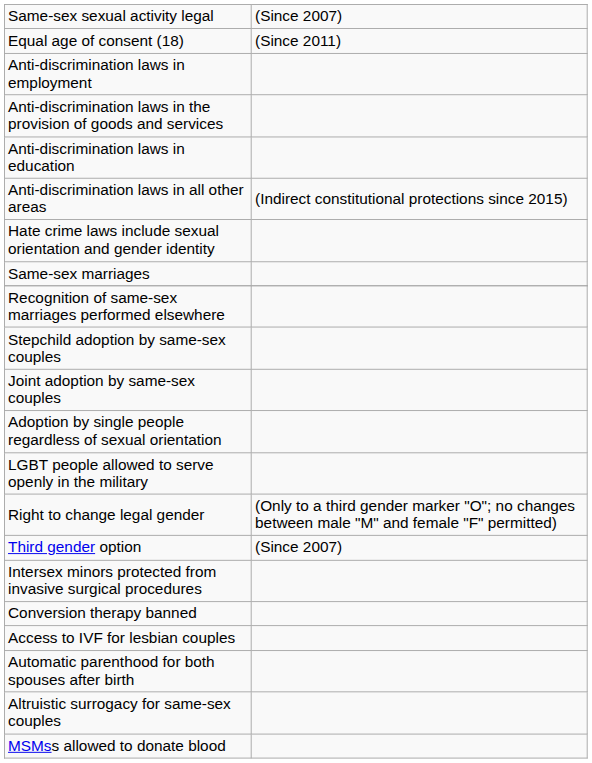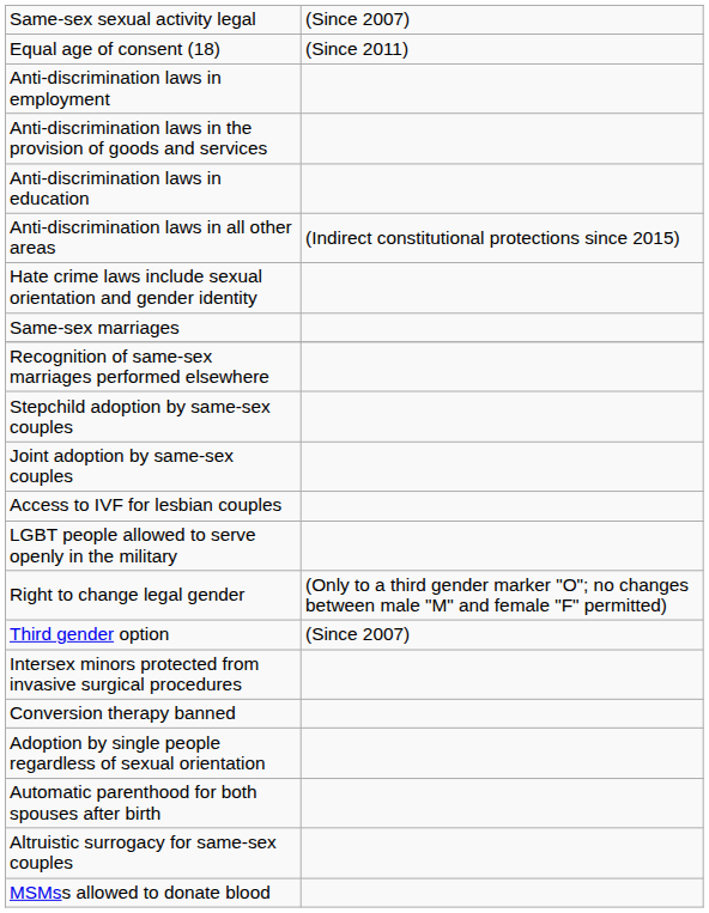 <table class="wikitable">
 <tr>
 <td>Same-sex sexual activity legal</td>
 <td> (Since 2007)</td>
 </tr>
 <tr>
 <td>Equal age of consent (18)</td>
 <td> (Since 2011)</td>
 </tr>
 <tr>
 <td>Anti-discrimination laws in employment</td>
 <td></td>
 </tr>
 <tr>
 <td>Anti-discrimination laws in the provision of goods and services</td>
 <td></td>
 </tr>
 <tr>
 <td>Anti-discrimination laws in education</td>
 <td></td>
 </tr>
 <tr>
 <td>Anti-discrimination laws in all other areas</td>
 <td> (Indirect constitutional protections since 2015)</td>
 </tr>
 <tr>
 <td>Hate crime laws include sexual orientation and gender identity</td>
 <td></td>
 </tr>
 <tr>
 <td>Same-sex marriages</td>
 <td></td>
 </tr>
 <tr>
 </tr>
 <tr>
 </tr>
 <tr>
 <td>Recognition of same-sex marriages performed elsewhere</td>
 <td></td>
 </tr>
 <tr>
 <td>Stepchild adoption by same-sex couples</td>
 <td></td>
 </tr>
 <tr>
 <td>Joint adoption by same-sex couples</td>
 <td></td>
 </tr>
 <tr>
-<td>Adoption by single people regardless of sexual orientation</td>
+<td>Access to IVF for lesbian couples</td>
 <td></td>
 </tr>
 <tr>
 <td>LGBT people allowed to serve openly in the military</td>
 <td></td>
 </tr>
 <tr>
 <td>Right to change legal gender</td>
 <td> (Only to a third gender marker "O"; no changes between male "M" and female "F" permitted)</td>
 </tr>
 <tr>
 <td><a href='#'>Third gender</a> option</td>
 <td> (Since 2007)</td>
 </tr>
 <tr>
 <td>Intersex minors protected from invasive surgical procedures</td>
 <td></td>
 </tr>
 <tr>
 <td>Conversion therapy banned</td>
 <td></td>
 </tr>
 <tr>
-<td>Access to IVF for lesbian couples</td>
+<td>Adoption by single people regardless of sexual orientation</td>
 <td></td>
 </tr>
 <tr>
 <td>Automatic parenthood for both spouses after birth</td>
 <td></td>
 </tr>
 <tr>
 <td>Altruistic surrogacy for same-sex couples</td>
 <td></td>
 </tr>
 <tr>
 <td><a href='#'>MSMs</a>s allowed to donate blood</td>
 <td></td>
 </tr>
 </table>
